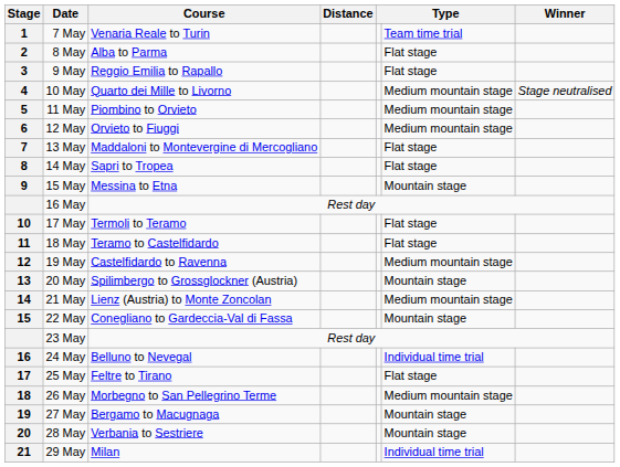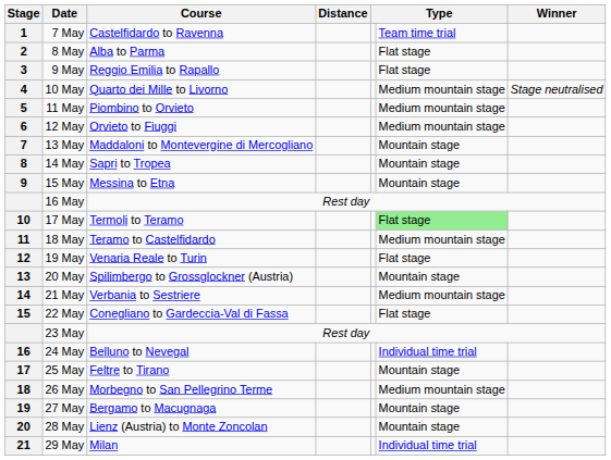 <table class="wikitable">
 <tr>
 <th>Stage</th>
 <th>Date</th>
 <th>Course</th>
 <th>Distance</th>
 <th colspan="2">Type</th>
 <th>Winner</th>
 </tr>
 <tr>
 <th style="text-align:center">1</th>
 <td align=right>7 May</td>
-<td><a href='#'>Venaria Reale</a> to <a href='#'>Turin</a></td>
+<td><a href='#'>Castelfidardo</a> to <a href='#'>Ravenna</a></td>
 <td style="text-align:center;"></td>
 <td></td>
 <td><a href='#'>Team time trial</a></td>
 <td></td>
 </tr>
 <tr>
 <th style="text-align:center">2</th>
 <td align=right>8 May</td>
 <td><a href='#'>Alba</a> to <a href='#'>Parma</a></td>
 <td style="text-align:center;"></td>
 <td></td>
 <td>Flat stage</td>
 <td></td>
 </tr>
 <tr>
 <th style="text-align:center">3</th>
 <td align=right>9 May</td>
 <td><a href='#'>Reggio Emilia</a> to <a href='#'>Rapallo</a></td>
 <td style="text-align:center;"></td>
 <td></td>
 <td>Flat stage</td>
 <td></td>
 </tr>
 <tr>
 <th style="text-align:center">4</th>
 <td align=right>10 May</td>
 <td><a href='#'>Quarto dei Mille</a> to <a href='#'>Livorno</a></td>
 <td style="text-align:center;"></td>
 <td></td>
 <td>Medium mountain stage</td>
 <td><em>Stage neutralised</em></td>
 </tr>
 <tr>
 <th style="text-align:center">5</th>
 <td align=right>11 May</td>
 <td><a href='#'>Piombino</a> to <a href='#'>Orvieto</a></td>
 <td style="text-align:center;"></td>
 <td></td>
 <td>Medium mountain stage</td>
 <td></td>
 </tr>
 <tr>
 <th style="text-align:center">6</th>
 <td align=right>12 May</td>
 <td><a href='#'>Orvieto</a> to <a href='#'>Fiuggi</a></td>
 <td style="text-align:center;"></td>
 <td></td>
 <td>Medium mountain stage</td>
 <td></td>
 </tr>
 <tr>
 <th style="text-align:center">7</th>
 <td align=right>13 May</td>
 <td><a href='#'>Maddaloni</a> to <a href='#'>Montevergine di Mercogliano</a></td>
 <td style="text-align:center;"></td>
 <td></td>
-<td>Flat stage</td>
+<td>Mountain stage</td>
 <td></td>
 </tr>
 <tr>
 <th style="text-align:center">8</th>
 <td align=right>14 May</td>
 <td><a href='#'>Sapri</a> to <a href='#'>Tropea</a></td>
 <td style="text-align:center;"></td>
 <td></td>
-<td>Flat stage</td>
+<td>Mountain stage</td>
 <td></td>
 </tr>
 <tr>
 <th style="text-align:center">9</th>
 <td align-right>15 May</td>
 <td><a href='#'>Messina</a> to <a href='#'>Etna</a></td>
 <td style="text-align:center;"></td>
 <td></td>
 <td>Mountain stage</td>
 <td><s></s><br></td>
 </tr>
 <tr>
 <th></th>
 <td align="right">16 May</td>
 <td colspan="6" style="text-align:center;"><em>Rest day</em></td>
 </tr>
 <tr>
 <th style="text-align:center">10</th>
 <td align-right>17 May</td>
 <td><a href='#'>Termoli</a> to <a href='#'>Teramo</a></td>
 <td style="text-align:center;"></td>
 <td></td>
-<td>Flat stage</td>
+<td style="background: lightgreen;">Flat stage</td>
 <td></td>
 </tr>
 <tr>
 <th style="text-align:center">11</th>
 <td align-right>18 May</td>
 <td><a href='#'>Teramo</a> to <a href='#'>Castelfidardo</a></td>
 <td style="text-align:center;"></td>
 <td></td>
-<td>Flat stage</td>
+<td>Medium mountain stage</td>
 <td></td>
 </tr>
 <tr>
 <th style="text-align:center">12</th>
 <td align-right>19 May</td>
-<td><a href='#'>Castelfidardo</a> to <a href='#'>Ravenna</a></td>
+<td><a href='#'>Venaria Reale</a> to <a href='#'>Turin</a></td>
 <td style="text-align:center;"></td>
 <td></td>
-<td>Medium mountain stage</td>
+<td>Flat stage</td>
 <td></td>
 </tr>
 <tr>
 <th style="text-align:center">13</th>
 <td align-right>20 May</td>
 <td><a href='#'>Spilimbergo</a> to <a href='#'>Grossglockner</a> (Austria)</td>
 <td style="text-align:center;"></td>
 <td></td>
 <td>Mountain stage</td>
 <td></td>
 </tr>
 <tr>
 <th style="text-align:center">14</th>
 <td align-right>21 May</td>
-<td><a href='#'>Lienz</a> (Austria) to <a href='#'>Monte Zoncolan</a></td>
+<td><a href='#'>Verbania</a> to <a href='#'>Sestriere</a></td>
 <td style="text-align:center;"></td>
 <td></td>
 <td>Medium mountain stage</td>
 <td></td>
 </tr>
 <tr>
 <th style="text-align:center">15</th>
 <td align-right>22 May</td>
 <td><a href='#'>Conegliano</a> to <a href='#'>Gardeccia-Val di Fassa</a></td>
 <td style="text-align:center;"></td>
 <td></td>
-<td>Mountain stage</td>
+<td>Flat stage</td>
 <td></td>
 </tr>
 <tr>
 <th></th>
 <td align="right">23 May</td>
 <td colspan="6" style="text-align:center;"><em>Rest day</em></td>
 </tr>
 <tr>
 <th style="text-align:center">16</th>
 <td align=right>24 May</td>
 <td><a href='#'>Belluno</a> to <a href='#'>Nevegal</a></td>
 <td style="text-align:center;"></td>
 <td></td>
 <td><a href='#'>Individual time trial</a></td>
 <td><s></s><br></td>
 </tr>
 <tr>
 <th style="text-align:center">17</th>
 <td align=right>25 May</td>
 <td><a href='#'>Feltre</a> to <a href='#'>Tirano</a></td>
 <td style="text-align:center;"></td>
 <td></td>
-<td>Flat stage</td>
+<td>Mountain stage</td>
 <td></td>
 </tr>
 <tr>
 <th style="text-align:center">18</th>
 <td align=right>26 May</td>
 <td><a href='#'>Morbegno</a> to <a href='#'>San Pellegrino Terme</a></td>
 <td style="text-align:center;"></td>
 <td></td>
 <td>Medium mountain stage</td>
 <td></td>
 </tr>
 <tr>
 <th style="text-align:center">19</th>
 <td align=right>27 May</td>
 <td><a href='#'>Bergamo</a> to <a href='#'>Macugnaga</a></td>
 <td style="text-align:center;"></td>
 <td></td>
 <td>Mountain stage</td>
 <td></td>
 </tr>
 <tr>
 <th style="text-align:center">20</th>
 <td align=right>28 May</td>
-<td><a href='#'>Verbania</a> to <a href='#'>Sestriere</a></td>
+<td><a href='#'>Lienz</a> (Austria) to <a href='#'>Monte Zoncolan</a></td>
 <td style="text-align:center;"></td>
 <td></td>
 <td>Mountain stage</td>
 <td></td>
 </tr>
 <tr>
 <th style="text-align:center">21</th>
 <td align=right>29 May</td>
 <td><a href='#'>Milan</a></td>
 <td style="text-align:center;"></td>
 <td></td>
 <td><a href='#'>Individual time trial</a></td>
 <td></td>
 </tr>
 </table>
